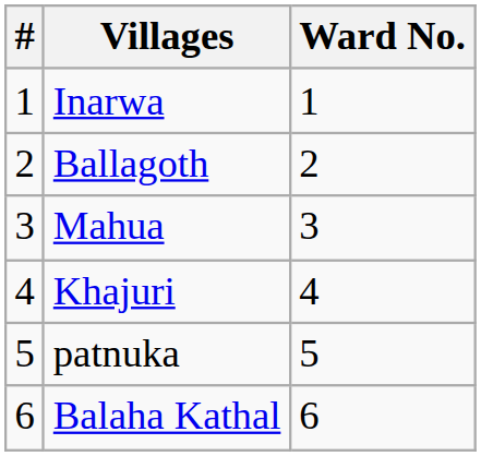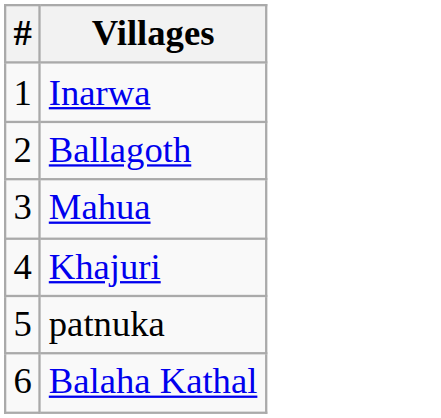 <table class="wikitable">
 <tr>
 <th>#</th>
 <th>Villages</th>
-<th>Ward No.</th>
 </tr>
 <tr>
 <td>1</td>
 <td><a href='#'>Inarwa</a></td>
-<td>1</td>
 </tr>
 <tr>
 <td>2</td>
 <td><a href='#'>Ballagoth</a></td>
-<td>2</td>
 </tr>
 <tr>
 <td>3</td>
 <td><a href='#'>Mahua</a></td>
-<td>3</td>
 </tr>
 <tr>
 <td>4</td>
 <td><a href='#'>Khajuri</a></td>
-<td>4</td>
 </tr>
 <tr>
 <td>5</td>
 <td>patnuka</td>
-<td>5</td>
 </tr>
 <tr>
 <td>6</td>
 <td><a href='#'>Balaha Kathal</a></td>
-<td>6</td>
 </tr>
 </table>
